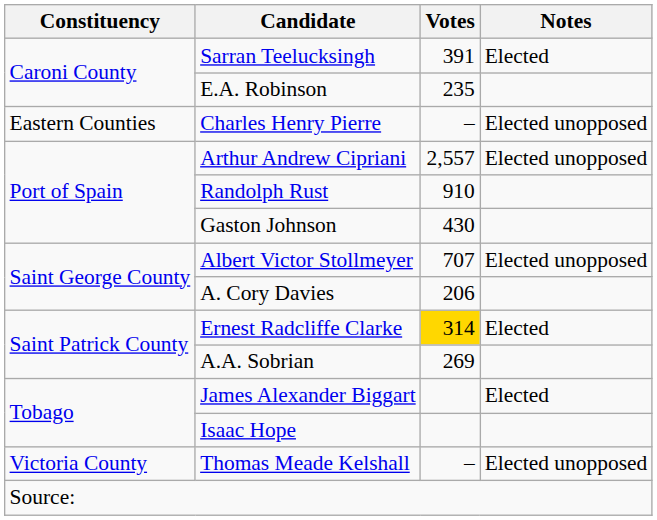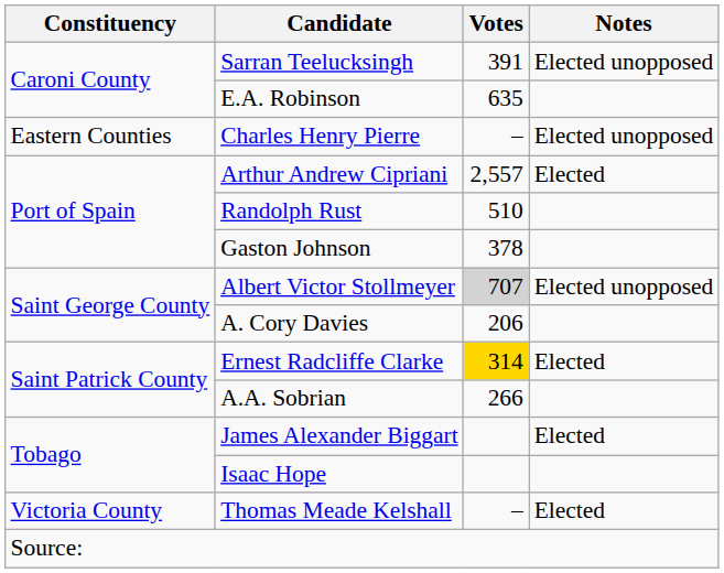 <table class=wikitable>
 <tr>
 <th>Constituency</th>
 <th>Candidate</th>
 <th>Votes</th>
 <th>Notes</th>
 </tr>
 <tr>
 <td rowspan=2><a href='#'>Caroni County</a></td>
 <td><a href='#'>Sarran Teelucksingh</a></td>
 <td align=right>391</td>
-<td>Elected</td>
+<td>Elected unopposed</td>
 </tr>
 <tr>
 <td>E.A. Robinson</td>
-<td align=right>235</td>
+<td align=right>635</td>
 <td></td>
 </tr>
 <tr>
 <td>Eastern Counties</td>
 <td><a href='#'>Charles Henry Pierre</a></td>
 <td align=right>–</td>
 <td>Elected unopposed</td>
 </tr>
 <tr>
 <td rowspan=3><a href='#'>Port of Spain</a></td>
 <td><a href='#'>Arthur Andrew Cipriani</a></td>
 <td align=right>2,557</td>
-<td>Elected unopposed</td>
+<td>Elected</td>
 </tr>
 <tr>
 <td><a href='#'>Randolph Rust</a></td>
-<td align=right>910</td>
+<td align=right>510</td>
 <td></td>
 </tr>
 <tr>
 <td>Gaston Johnson</td>
-<td align=right>430</td>
+<td align=right>378</td>
 <td></td>
 </tr>
 <tr>
 <td rowspan=2><a href='#'>Saint George County</a></td>
 <td><a href='#'>Albert Victor Stollmeyer</a></td>
-<td align=right>707</td>
+<td align=right style="background: lightgrey;">707</td>
 <td>Elected unopposed</td>
 </tr>
 <tr>
 <td>A. Cory Davies</td>
 <td align=right>206</td>
 <td></td>
 </tr>
 <tr>
 <td rowspan=2><a href='#'>Saint Patrick County</a></td>
 <td><a href='#'>Ernest Radcliffe Clarke</a></td>
 <td align=right style="background: gold;">314</td>
 <td>Elected</td>
 </tr>
 <tr>
 <td>A.A. Sobrian</td>
-<td align=right>269</td>
+<td align=right>266</td>
 <td></td>
 </tr>
 <tr>
 <td rowspan=2><a href='#'>Tobago</a></td>
 <td><a href='#'>James Alexander Biggart</a></td>
 <td></td>
 <td>Elected</td>
 </tr>
 <tr>
 <td><a href='#'>Isaac Hope</a></td>
 <td></td>
 <td></td>
 </tr>
 <tr>
 <td><a href='#'>Victoria County</a></td>
 <td><a href='#'>Thomas Meade Kelshall</a></td>
 <td align=right>–</td>
-<td>Elected unopposed</td>
+<td>Elected</td>
 </tr>
 <tr>
 <td colspan=4>Source: </td>
 </tr>
 </table>
